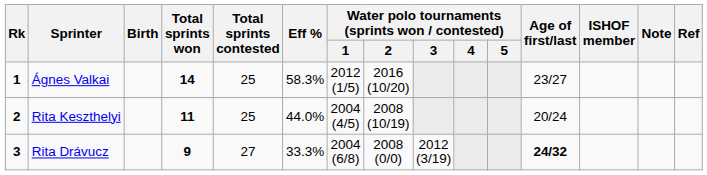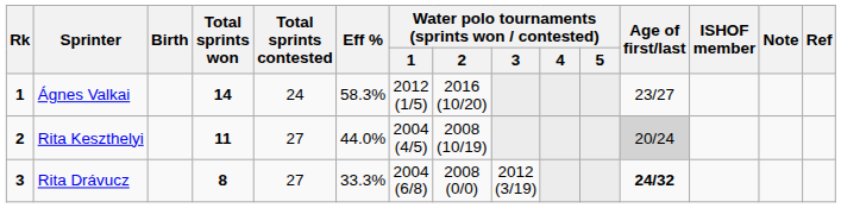 <table class="wikitable sortable" style="text-align: center; font-size: 85%; margin-left: 1em;">
 <tr>
 <th rowspan="2">Rk</th>
 <th rowspan="2">Sprinter</th>
 <th rowspan="2">Birth</th>
 <th rowspan="2">Total<br>sprints<br>won</th>
 <th rowspan="2">Total<br>sprints<br>contested</th>
 <th rowspan="2">Eff %</th>
 <th colspan="5">Water polo tournaments<br>(sprints won / contested)</th>
 <th rowspan="2">Age of<br>first/last</th>
 <th rowspan="2">ISHOF<br>member</th>
 <th rowspan="2">Note</th>
 <th rowspan="2" class="unsortable">Ref</th>
 </tr>
 <tr>
 <th>1</th>
 <th style="width: 2em;" class="unsortable">2</th>
 <th style="width: 2em;" class="unsortable">3</th>
 <th style="width: 2em;" class="unsortable">4</th>
 <th style="width: 2em;" class="unsortable">5</th>
 </tr>
 <tr>
 <td><strong>1</strong></td>
 <td style="text-align: left;" data-sort-value="Valkai, Ágnes"><a href='#'>Ágnes Valkai</a></td>
 <td></td>
 <td><strong>14</strong></td>
-<td>25</td>
+<td>24</td>
 <td>58.3%</td>
 <td>2012<br>(1/5)</td>
 <td>2016<br>(10/20)</td>
 <td style="background-color: #ececec;"></td>
 <td style="background-color: #ececec;"></td>
 <td style="background-color: #ececec;"></td>
 <td>23/27</td>
 <td></td>
 <td style="text-align: left;"></td>
 <td></td>
 </tr>
 <tr>
 <td><strong>2</strong></td>
 <td style="text-align: left;" data-sort-value="Keszthelyi, Rita"><a href='#'>Rita Keszthelyi</a></td>
 <td></td>
 <td><strong>11</strong></td>
-<td>25</td>
+<td>27</td>
 <td>44.0%</td>
 <td>2004<br>(4/5)</td>
 <td>2008<br>(10/19)</td>
 <td style="background-color: #ececec;"></td>
 <td style="background-color: #ececec;"></td>
 <td style="background-color: #ececec;"></td>
-<td>20/24</td>
+<td style="background: lightgrey;">20/24</td>
 <td></td>
 <td style="text-align: left;"></td>
 <td></td>
 </tr>
 <tr>
 <td><strong>3</strong></td>
 <td style="text-align: left;" data-sort-value="Drávucz, Rita"><a href='#'>Rita Drávucz</a></td>
 <td></td>
-<td><strong>9</strong></td>
+<td><strong>8</strong></td>
 <td>27</td>
 <td>33.3%</td>
 <td>2004<br>(6/8)</td>
 <td>2008<br>(0/0)</td>
 <td>2012<br>(3/19)</td>
 <td style="background-color: #ececec;"></td>
 <td style="background-color: #ececec;"></td>
 <td><strong>24/32</strong></td>
 <td></td>
 <td style="text-align: left;"></td>
 <td></td>
 </tr>
 </table>
